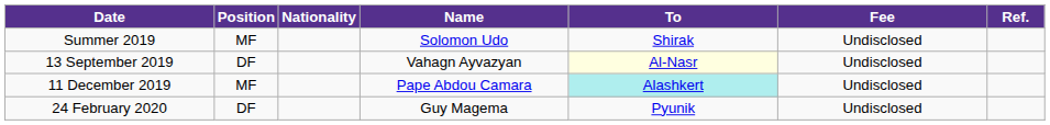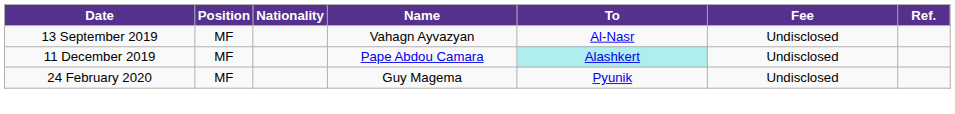 <table class="wikitable"  style="text-align:center; font-size:90%; ">
 <tr>
 <th style="background:#55308D; color:white; width:200px;">Date</th>
 <th style="background:#55308D; color:white; width:50px;">Position</th>
 <th style="background:#55308D; color:white; width:50px;">Nationality</th>
 <th style="background:#55308D; color:white; width:200px;">Name</th>
 <th style="background:#55308D; color:white; width:200px;">To</th>
 <th style="background:#55308D; color:white; width:200px;">Fee</th>
 <th style="background:#55308D; color:white; width:50px;">Ref.</th>
 </tr>
 <tr>
-<td>Summer 2019</td>
+<td>13 September 2019</td>
 <td>MF</td>
 <td></td>
-<td><a href='#'>Solomon Udo</a></td>
-<td><a href='#'>Shirak</a></td>
-<td>Undisclosed</td>
-<td></td>
-</tr>
-<tr>
-<td>13 September 2019</td>
-<td>DF</td>
-<td></td>
 <td>Vahagn Ayvazyan</td>
-<td style="background: lightyellow;"><a href='#'>Al-Nasr</a></td>
+<td><a href='#'>Al-Nasr</a></td>
 <td>Undisclosed</td>
 <td></td>
 </tr>
 <tr>
 <td>11 December 2019</td>
 <td>MF</td>
 <td></td>
 <td><a href='#'>Pape Abdou Camara</a></td>
 <td style="background: paleturquoise;"><a href='#'>Alashkert</a></td>
 <td>Undisclosed</td>
 <td></td>
 </tr>
 <tr>
 <td>24 February 2020</td>
-<td>DF</td>
+<td>MF</td>
 <td></td>
 <td>Guy Magema</td>
 <td><a href='#'>Pyunik</a></td>
 <td>Undisclosed</td>
 <td></td>
 </tr>
 </table>
